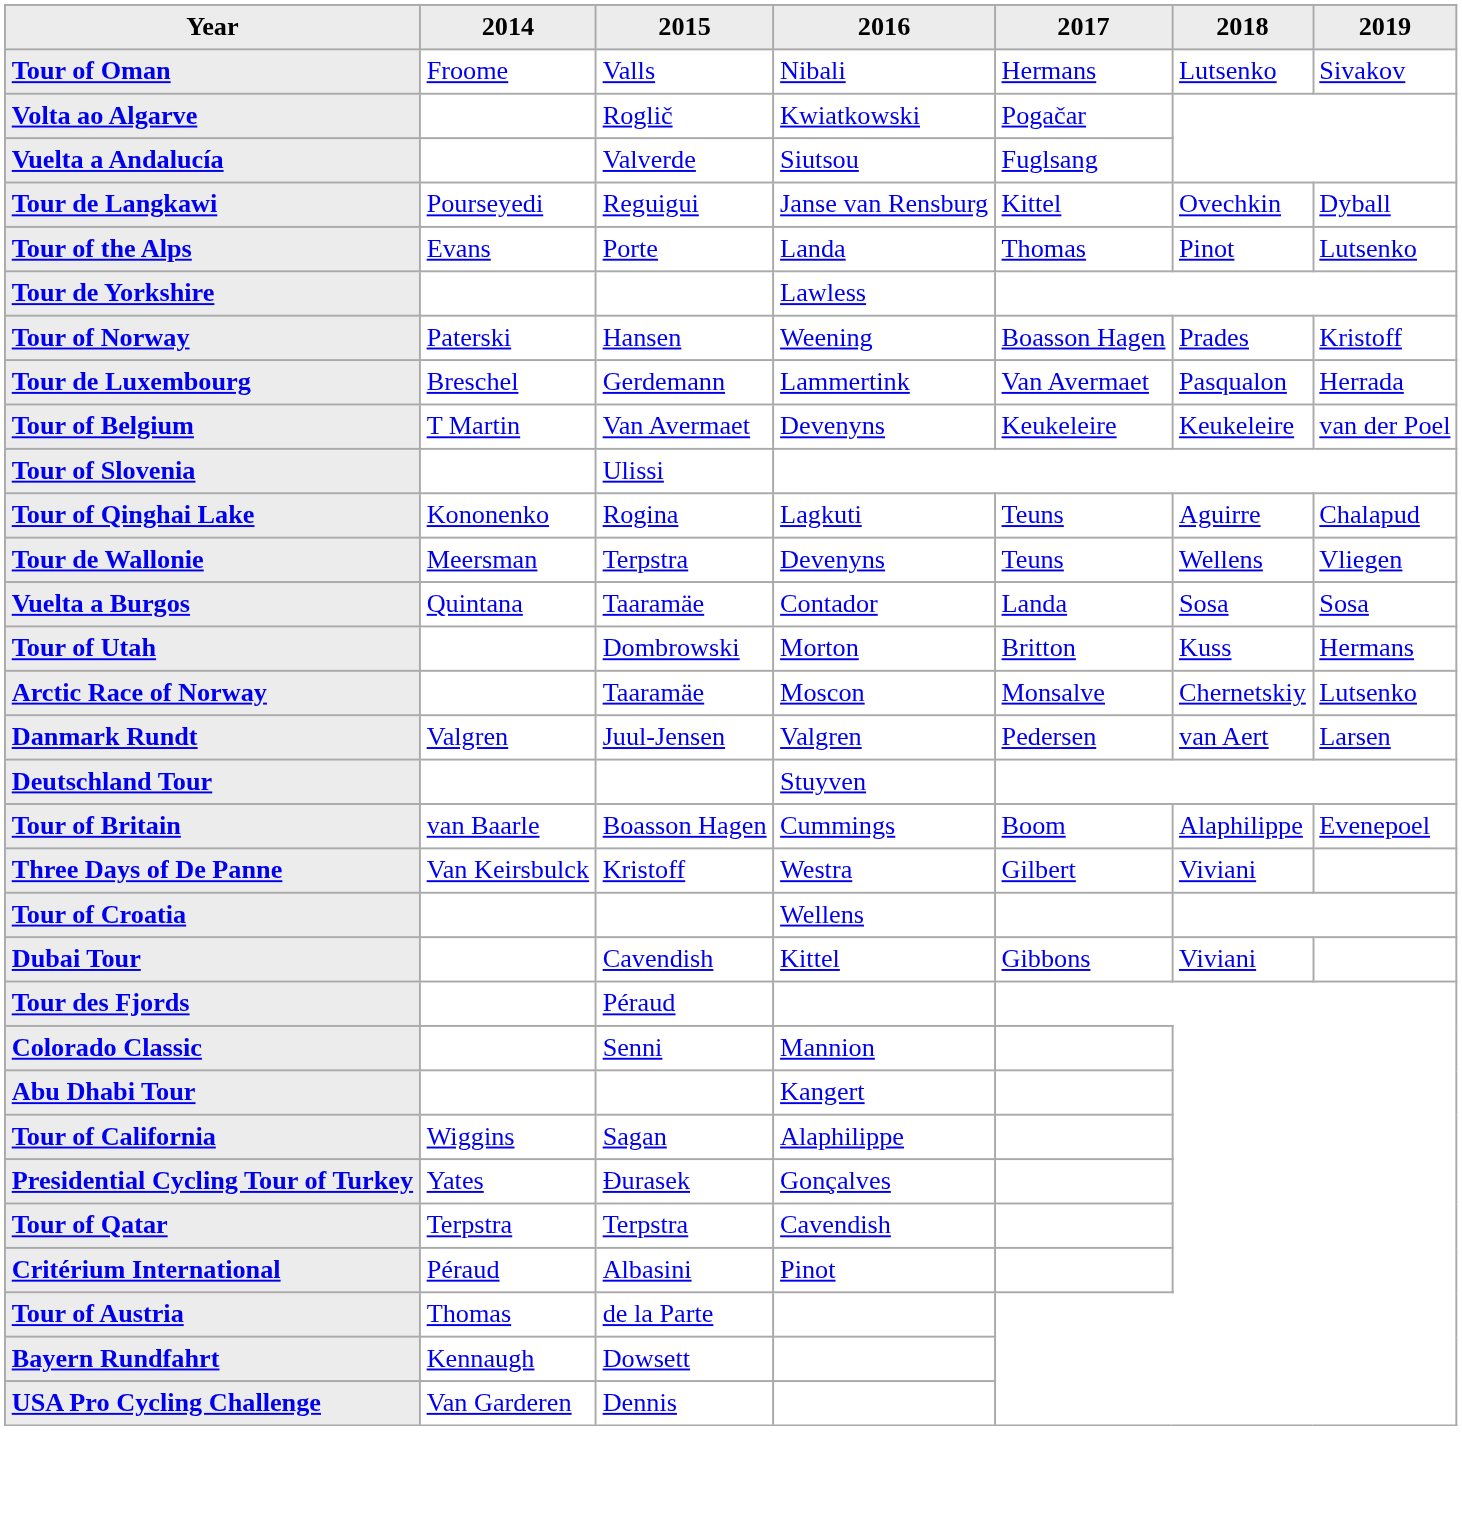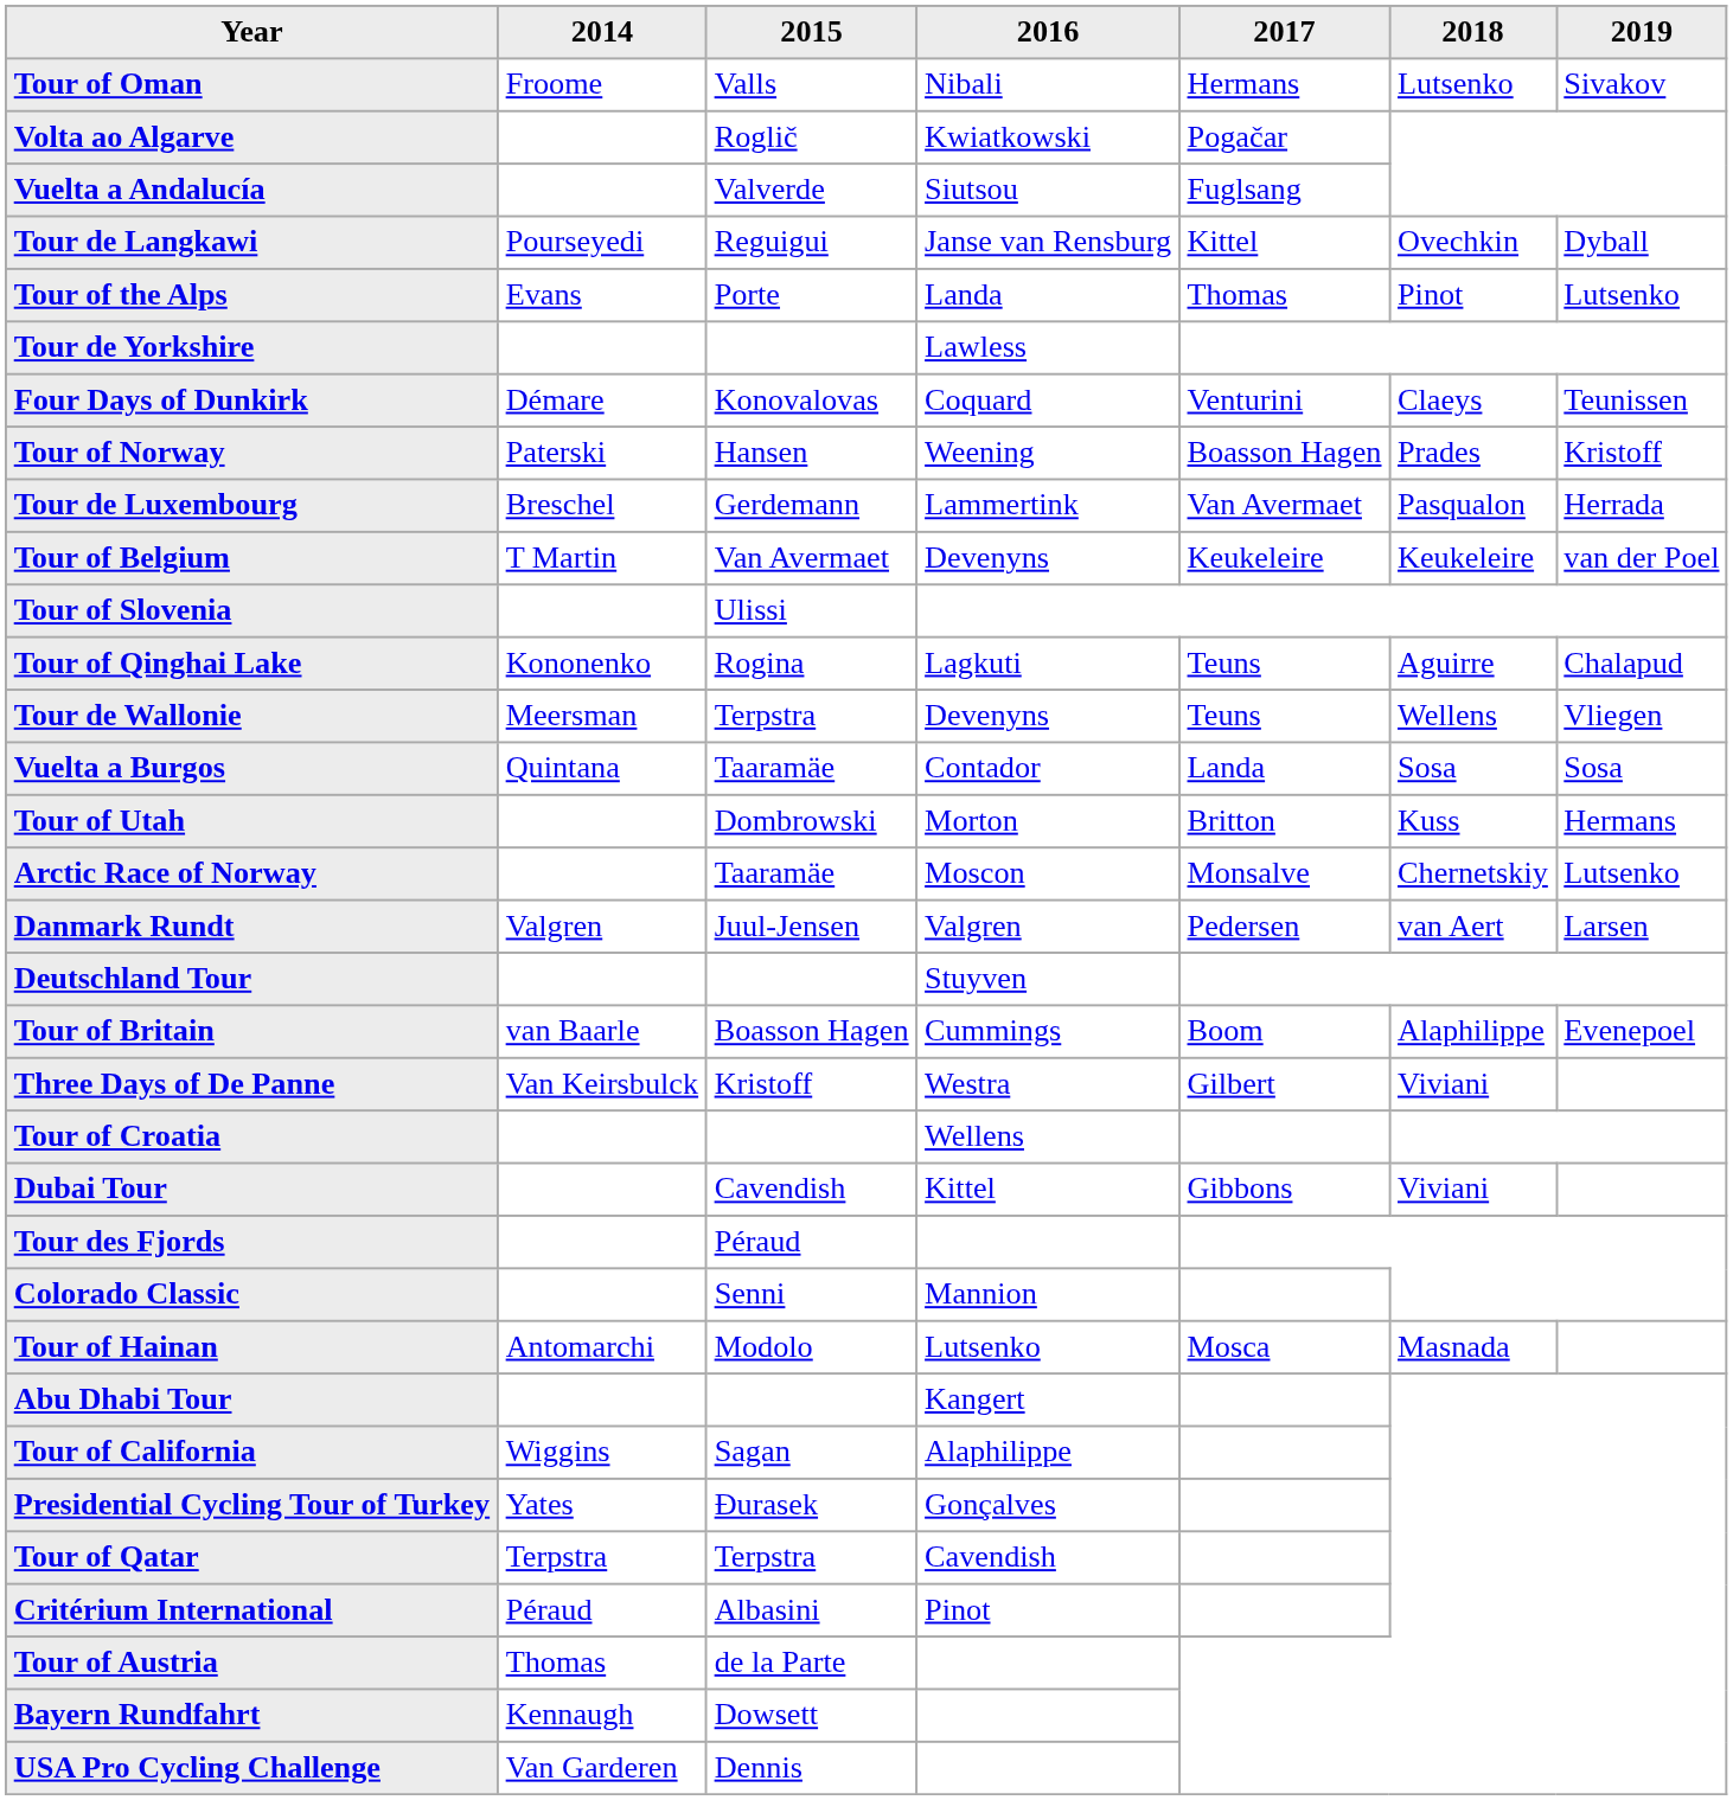 <table cellpadding="3" cellspacing="0" border="1" style="font-size: 85%; border: #aaa solid 1px; border-collapse: collapse;">
 <tr bgcolor="#ececec">
 <th>Year</th>
 <th>2014</th>
 <th>2015</th>
 <th>2016</th>
 <th>2017</th>
 <th>2018</th>
 <th>2019</th>
 </tr>
 <tr>
 <td bgcolor="#ececec" align=left> <strong><a href='#'>Tour of Oman</a></strong></td>
 <td>  <a href='#'>Froome</a></td>
 <td>  <a href='#'>Valls</a></td>
 <td>  <a href='#'>Nibali</a></td>
 <td>  <a href='#'>Hermans</a></td>
 <td>  <a href='#'>Lutsenko</a></td>
 <td>  <a href='#'>Sivakov</a></td>
 </tr>
 <tr>
 <td bgcolor="#ececec" align=left> <strong><a href='#'>Volta ao Algarve</a></strong></td>
 <td></td>
 <td>  <a href='#'>Roglič</a></td>
 <td>  <a href='#'>Kwiatkowski</a></td>
 <td> <a href='#'>Pogačar</a></td>
 </tr>
 <tr>
 <td bgcolor="#ececec" align=left> <strong><a href='#'>Vuelta a Andalucía</a></strong></td>
 <td></td>
 <td>  <a href='#'>Valverde</a></td>
 <td>  <a href='#'>Siutsou</a></td>
 <td>  <a href='#'>Fuglsang</a></td>
 </tr>
 <tr>
 <td bgcolor="#ececec" align=left> <strong><a href='#'>Tour de Langkawi</a></strong></td>
 <td>  <a href='#'>Pourseyedi</a></td>
 <td>  <a href='#'>Reguigui</a></td>
 <td>  <a href='#'>Janse van Rensburg</a></td>
 <td>  <a href='#'>Kittel</a></td>
 <td>  <a href='#'>Ovechkin</a></td>
 <td>  <a href='#'>Dyball</a></td>
 </tr>
 <tr>
 <td bgcolor="#ececec" align=left> <strong><a href='#'>Tour of the Alps</a></strong></td>
 <td>  <a href='#'>Evans</a></td>
 <td>  <a href='#'>Porte</a></td>
 <td>  <a href='#'>Landa</a></td>
 <td>  <a href='#'>Thomas</a></td>
 <td>  <a href='#'>Pinot</a></td>
 <td>  <a href='#'>Lutsenko</a></td>
 </tr>
 <tr>
 <td bgcolor="#ececec" align=left> <strong><a href='#'>Tour de Yorkshire</a></strong></td>
 <td></td>
 <td></td>
 <td>   <a href='#'>Lawless</a></td>
+</tr>
+<tr>
+<td bgcolor="#ececec" align=left> <strong><a href='#'>Four Days of Dunkirk</a></strong></td>
+<td>  <a href='#'>Démare</a></td>
+<td>  <a href='#'>Konovalovas</a></td>
+<td>  <a href='#'>Coquard</a></td>
+<td>  <a href='#'>Venturini</a></td>
+<td>  <a href='#'>Claeys</a></td>
+<td>  <a href='#'>Teunissen</a></td>
 </tr>
 <tr>
 <td bgcolor="#ececec" align=left> <strong><a href='#'>Tour of Norway</a></strong></td>
 <td>  <a href='#'>Paterski</a></td>
 <td>  <a href='#'>Hansen</a></td>
 <td>  <a href='#'>Weening</a></td>
 <td>  <a href='#'>Boasson Hagen</a></td>
 <td>  <a href='#'>Prades</a></td>
 <td>  <a href='#'>Kristoff</a></td>
 </tr>
 <tr>
 <td bgcolor="#ececec" align=left> <strong><a href='#'>Tour de Luxembourg</a></strong></td>
 <td>  <a href='#'>Breschel</a></td>
 <td>  <a href='#'>Gerdemann</a></td>
 <td>  <a href='#'>Lammertink</a></td>
 <td>  <a href='#'>Van Avermaet</a></td>
 <td>  <a href='#'>Pasqualon</a></td>
 <td>  <a href='#'>Herrada</a></td>
 </tr>
 <tr>
 <td bgcolor="#ececec" align=left> <strong><a href='#'>Tour of Belgium</a></strong></td>
 <td>  <a href='#'>T Martin</a></td>
 <td>  <a href='#'>Van Avermaet</a></td>
 <td>  <a href='#'>Devenyns</a></td>
 <td>  <a href='#'>Keukeleire</a></td>
 <td>  <a href='#'>Keukeleire</a></td>
 <td>  <a href='#'>van der Poel</a></td>
 </tr>
 <tr>
 <td bgcolor="#ececec" align=left> <strong><a href='#'>Tour of Slovenia</a></strong></td>
 <td></td>
 <td>  <a href='#'>Ulissi</a></td>
 </tr>
 <tr>
 <td bgcolor="#ececec" align=left> <strong><a href='#'>Tour of Qinghai Lake</a></strong></td>
 <td>  <a href='#'>Kononenko</a></td>
 <td>  <a href='#'>Rogina</a></td>
 <td>  <a href='#'>Lagkuti</a></td>
 <td>  <a href='#'>Teuns</a></td>
 <td>  <a href='#'>Aguirre</a></td>
 <td>  <a href='#'>Chalapud</a></td>
 </tr>
 <tr>
 <td bgcolor="#ececec" align=left> <strong><a href='#'>Tour de Wallonie</a></strong></td>
 <td>  <a href='#'>Meersman</a></td>
 <td>  <a href='#'>Terpstra</a></td>
 <td>  <a href='#'>Devenyns</a></td>
 <td>  <a href='#'>Teuns</a></td>
 <td>  <a href='#'>Wellens</a></td>
 <td>  <a href='#'>Vliegen</a></td>
 </tr>
 <tr>
 <td bgcolor="#ececec" align=left> <strong><a href='#'>Vuelta a Burgos</a></strong></td>
 <td>  <a href='#'>Quintana</a></td>
 <td>  <a href='#'>Taaramäe</a></td>
 <td>  <a href='#'>Contador</a></td>
 <td>  <a href='#'>Landa</a></td>
 <td>  <a href='#'>Sosa</a></td>
 <td>  <a href='#'>Sosa</a></td>
 </tr>
 <tr>
 <td bgcolor="#ececec" align=left> <strong><a href='#'>Tour of Utah</a></strong></td>
 <td></td>
 <td>  <a href='#'>Dombrowski</a></td>
 <td>  <a href='#'>Morton</a></td>
 <td>  <a href='#'>Britton</a></td>
 <td>  <a href='#'>Kuss</a></td>
 <td>  <a href='#'>Hermans</a></td>
 </tr>
 <tr>
 <td bgcolor="#ececec" align=left> <strong><a href='#'>Arctic Race of Norway</a></strong></td>
 <td></td>
 <td>  <a href='#'>Taaramäe</a></td>
 <td>  <a href='#'>Moscon</a></td>
 <td>  <a href='#'>Monsalve</a></td>
 <td>  <a href='#'>Chernetskiy</a></td>
 <td>  <a href='#'>Lutsenko</a></td>
 </tr>
 <tr>
 <td bgcolor="#ececec" align=left> <strong><a href='#'>Danmark Rundt</a></strong></td>
 <td>  <a href='#'>Valgren</a></td>
 <td>  <a href='#'>Juul-Jensen</a></td>
 <td>  <a href='#'>Valgren</a></td>
 <td>  <a href='#'>Pedersen</a></td>
 <td>  <a href='#'>van Aert</a></td>
 <td>  <a href='#'>Larsen</a></td>
 </tr>
 <tr>
 <td bgcolor="#ececec" align=left> <strong><a href='#'>Deutschland Tour</a></strong></td>
 <td></td>
 <td></td>
 <td>  <a href='#'>Stuyven</a></td>
 </tr>
 <tr>
 <td bgcolor="#ececec" align=left> <strong><a href='#'>Tour of Britain</a></strong></td>
 <td>  <a href='#'>van Baarle</a></td>
 <td>  <a href='#'>Boasson Hagen</a></td>
 <td>  <a href='#'>Cummings</a></td>
 <td>  <a href='#'>Boom</a></td>
 <td>  <a href='#'>Alaphilippe</a></td>
 <td>  <a href='#'>Evenepoel</a></td>
 </tr>
 <tr>
 <td bgcolor="#ececec" align=left> <strong><a href='#'>Three Days of De Panne</a></strong></td>
 <td>  <a href='#'>Van Keirsbulck</a></td>
 <td>  <a href='#'>Kristoff</a></td>
 <td>  <a href='#'>Westra</a></td>
 <td>  <a href='#'>Gilbert</a></td>
 <td> <a href='#'>Viviani</a>  </td>
 <td></td>
 </tr>
 <tr>
 <td bgcolor="#ececec" align=left> <strong><a href='#'>Tour of Croatia</a></strong></td>
 <td></td>
 <td></td>
 <td>  <a href='#'>Wellens</a></td>
 <td></td>
 </tr>
 <tr>
 <td bgcolor="#ececec" align=left> <strong><a href='#'>Dubai Tour</a></strong></td>
 <td></td>
 <td>  <a href='#'>Cavendish</a></td>
 <td>  <a href='#'>Kittel</a></td>
 <td>  <a href='#'>Gibbons</a></td>
 <td>  <a href='#'>Viviani</a></td>
 <td></td>
 </tr>
 <tr>
 <td bgcolor="#ececec" align=left> <strong><a href='#'>Tour des Fjords</a></strong></td>
 <td></td>
 <td>  <a href='#'>Péraud</a></td>
 <td></td>
 </tr>
 <tr>
 <td bgcolor="#ececec" align=left> <strong><a href='#'>Colorado Classic</a></strong></td>
 <td></td>
 <td>  <a href='#'>Senni</a></td>
 <td>  <a href='#'>Mannion</a></td>
 <td></td>
 </tr>
 <tr>
+<td bgcolor="#ececec" align=left> <strong><a href='#'>Tour of Hainan</a></strong></td>
+<td>  <a href='#'>Antomarchi</a></td>
+<td>  <a href='#'>Modolo</a></td>
+<td>  <a href='#'>Lutsenko</a></td>
+<td>  <a href='#'>Mosca</a></td>
+<td>  <a href='#'>Masnada</a></td>
+<td></td>
+</tr>
+<tr>
 <td bgcolor="#ececec" align=left> <strong><a href='#'>Abu Dhabi Tour</a></strong></td>
 <td></td>
 <td></td>
 <td>  <a href='#'>Kangert</a></td>
 <td></td>
 </tr>
 <tr>
 <td bgcolor="#ececec" align=left> <strong><a href='#'>Tour of California</a></strong></td>
 <td>  <a href='#'>Wiggins</a></td>
 <td>  <a href='#'>Sagan</a></td>
 <td>  <a href='#'>Alaphilippe</a></td>
 <td></td>
 </tr>
 <tr>
 <td bgcolor="#ececec" align=left> <strong><a href='#'>Presidential Cycling Tour of Turkey</a></strong></td>
 <td>  <a href='#'>Yates</a></td>
 <td>  <a href='#'>Đurasek</a></td>
 <td>  <a href='#'>Gonçalves</a></td>
 <td></td>
 </tr>
 <tr>
 <td bgcolor="#ececec" align=left> <strong><a href='#'>Tour of Qatar</a></strong></td>
 <td>  <a href='#'>Terpstra</a></td>
 <td>  <a href='#'>Terpstra</a></td>
 <td>  <a href='#'>Cavendish</a></td>
 <td></td>
 </tr>
 <tr>
 <td bgcolor="#ececec" align=left> <strong><a href='#'>Critérium International</a></strong></td>
 <td>  <a href='#'>Péraud</a></td>
 <td>  <a href='#'>Albasini</a></td>
 <td>  <a href='#'>Pinot</a></td>
 <td></td>
 </tr>
 <tr>
 <td bgcolor="#ececec" align=left> <strong><a href='#'>Tour of Austria</a></strong></td>
 <td>  <a href='#'>Thomas</a></td>
 <td>  <a href='#'>de la Parte</a></td>
 <td></td>
 </tr>
 <tr>
 <td bgcolor="#ececec" align=left> <strong><a href='#'>Bayern Rundfahrt</a></strong></td>
 <td>  <a href='#'>Kennaugh</a></td>
 <td>  <a href='#'>Dowsett</a></td>
 <td></td>
 </tr>
 <tr>
 <td bgcolor="#ececec" align=left> <strong><a href='#'>USA Pro Cycling Challenge</a></strong></td>
 <td>  <a href='#'>Van Garderen</a></td>
 <td>  <a href='#'>Dennis</a></td>
 <td></td>
 </tr>
 </table>
